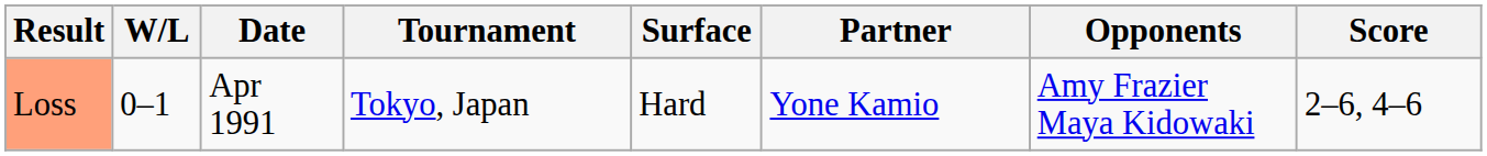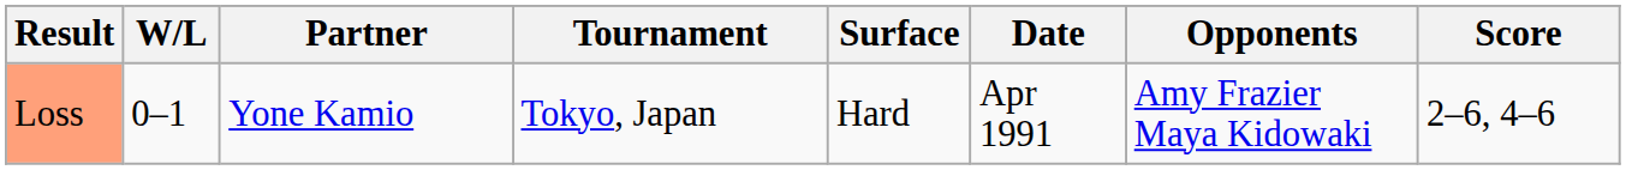 <table class="sortable wikitable">
 <tr>
 <th style="width:40px">Result</th>
 <th style="width:35px" class="unsortable">W/L</th>
-<th style="width:60px">Date</th>
+<th style="width:120px">Partner</th>
 <th style="width:130px">Tournament</th>
 <th style="width:55px">Surface</th>
-<th style="width:120px">Partner</th>
+<th style="width:60px">Date</th>
 <th style="width:120px">Opponents</th>
 <th style="width:80px" class="unsortable">Score</th>
 </tr>
 <tr>
 <td style="background:#ffa07a;">Loss</td>
 <td>0–1</td>
-<td>Apr 1991</td>
+<td> <a href='#'>Yone Kamio</a></td>
 <td><a href='#'>Tokyo</a>, Japan</td>
 <td>Hard</td>
-<td> <a href='#'>Yone Kamio</a></td>
+<td>Apr 1991</td>
 <td> <a href='#'>Amy Frazier</a> <br>  <a href='#'>Maya Kidowaki</a></td>
 <td>2–6, 4–6</td>
 </tr>
 </table>
